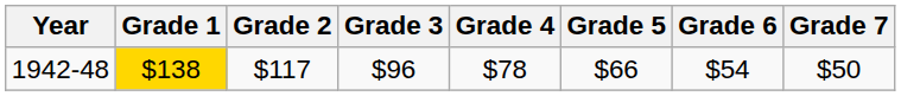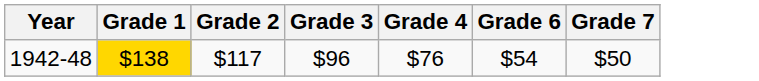 <table class="wikitable" style="text-align:center">
 <tr>
 <th>Year</th>
 <th>Grade 1</th>
 <th>Grade 2</th>
 <th>Grade 3</th>
 <th>Grade 4</th>
-<th>Grade 5</th>
 <th>Grade 6</th>
 <th>Grade 7</th>
 </tr>
 <tr>
 <td>1942-48</td>
 <td style="background: gold;">$138</td>
 <td>$117</td>
 <td>$96</td>
-<td>$78</td>
-<td>$66</td>
+<td>$76</td>
 <td>$54</td>
 <td>$50</td>
 </tr>
 </table>
